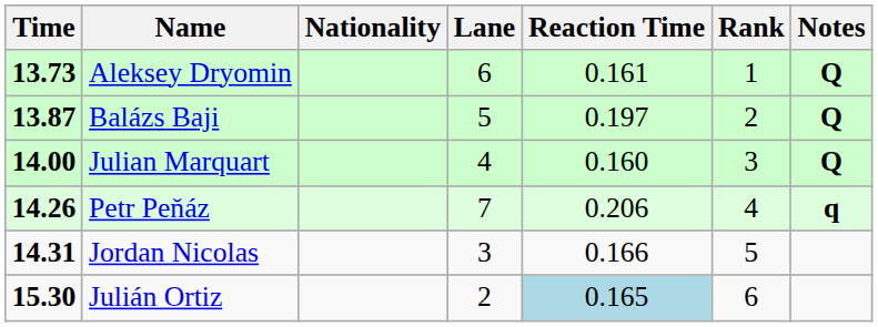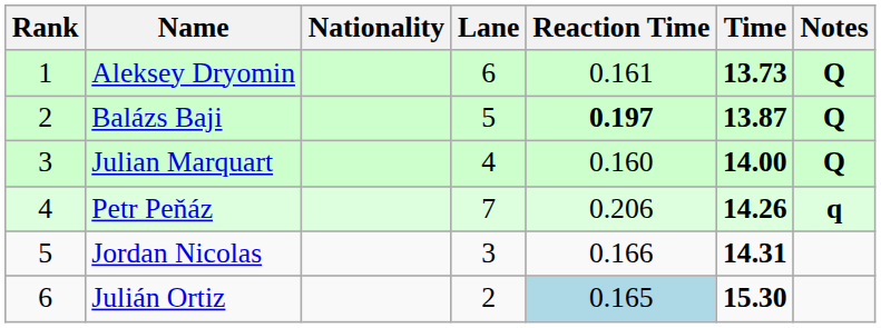 <table class="wikitable sortable" style="text-align:center">
 <tr>
-<th>Time</th>
+<th>Rank</th>
 <th>Name</th>
 <th>Nationality</th>
 <th>Lane</th>
 <th>Reaction Time</th>
-<th>Rank</th>
+<th>Time</th>
 <th>Notes</th>
 </tr>
 <tr bgcolor=ccffcc>
-<td><strong>13.73</strong></td>
+<td>1</td>
 <td align=left><a href='#'>Aleksey Dryomin</a></td>
 <td align=left></td>
 <td>6</td>
 <td>0.161</td>
-<td>1</td>
+<td><strong>13.73</strong></td>
 <td><strong>Q</strong></td>
 </tr>
 <tr bgcolor=ccffcc>
-<td><strong>13.87</strong></td>
+<td>2</td>
 <td align=left><a href='#'>Balázs Baji</a></td>
 <td align=left></td>
 <td>5</td>
-<td>0.197</td>
-<td>2</td>
+<td><strong>0.197</strong></td>
+<td><strong>13.87</strong></td>
 <td><strong>Q</strong></td>
 </tr>
 <tr bgcolor=ccffcc>
-<td><strong>14.00</strong></td>
+<td>3</td>
 <td align=left><a href='#'>Julian Marquart</a></td>
 <td align=left></td>
 <td>4</td>
 <td>0.160</td>
-<td>3</td>
+<td><strong>14.00</strong></td>
 <td><strong>Q</strong></td>
 </tr>
 <tr bgcolor=ddffdd>
-<td><strong>14.26</strong></td>
+<td>4</td>
 <td align=left><a href='#'>Petr Peňáz</a></td>
 <td align=left></td>
 <td>7</td>
 <td>0.206</td>
-<td>4</td>
+<td><strong>14.26</strong></td>
 <td><strong>q</strong></td>
 </tr>
 <tr>
-<td><strong>14.31</strong></td>
+<td>5</td>
 <td align=left><a href='#'>Jordan Nicolas</a></td>
 <td align=left></td>
 <td>3</td>
 <td>0.166</td>
-<td>5</td>
+<td><strong>14.31</strong></td>
 <td></td>
 </tr>
 <tr>
-<td><strong>15.30</strong></td>
+<td>6</td>
 <td align=left><a href='#'>Julián Ortiz</a></td>
 <td align=left></td>
 <td>2</td>
 <td style="background: lightblue;">0.165</td>
-<td>6</td>
+<td><strong>15.30</strong></td>
 <td></td>
 </tr>
 </table>
